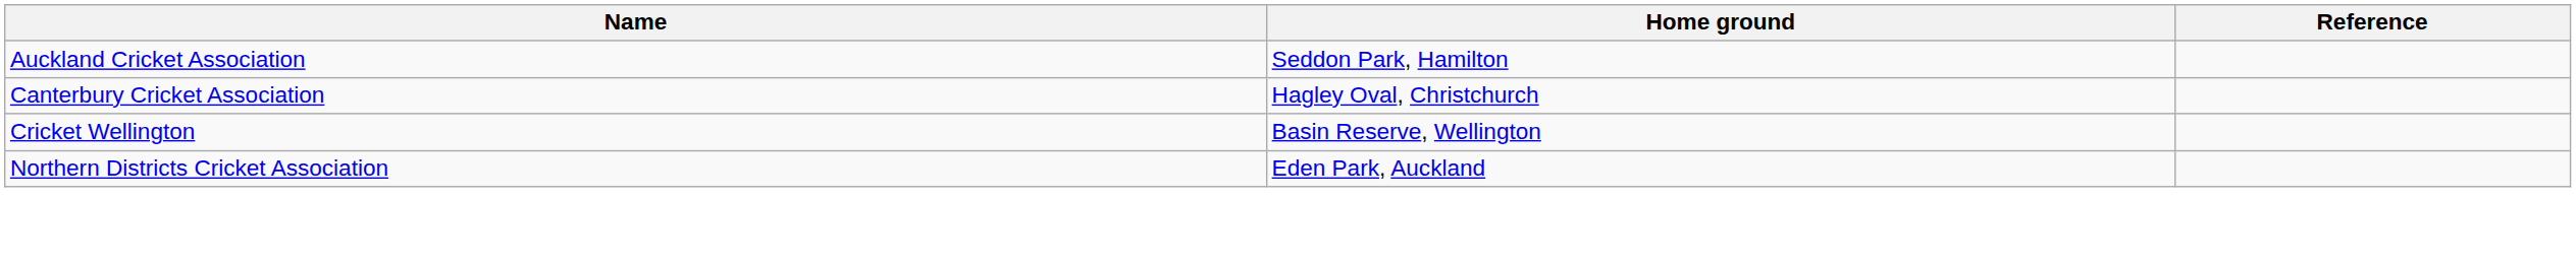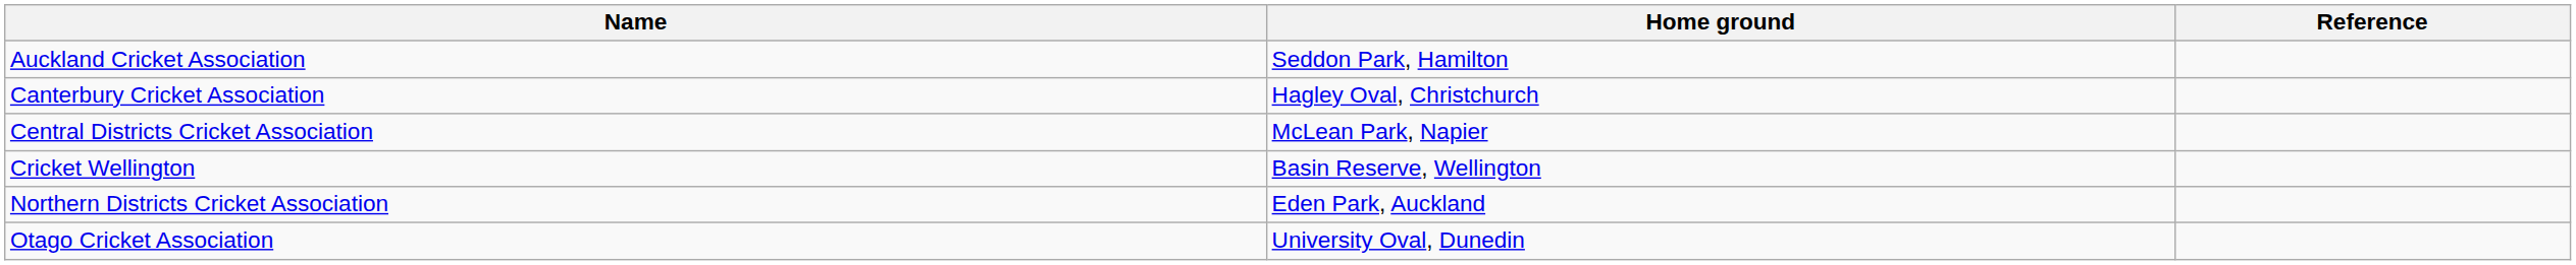 <table class="wikitable" style="width:90%;">
 <tr>
 <th>Name</th>
 <th>Home ground</th>
 <th>Reference</th>
 </tr>
 <tr>
 <td><a href='#'>Auckland Cricket Association</a></td>
 <td><a href='#'>Seddon Park</a>, <a href='#'>Hamilton</a></td>
 <td></td>
 </tr>
 <tr>
 <td><a href='#'>Canterbury Cricket Association</a></td>
 <td><a href='#'>Hagley Oval</a>, <a href='#'>Christchurch</a></td>
 <td></td>
 </tr>
 <tr>
+<td><a href='#'>Central Districts Cricket Association</a></td>
+<td><a href='#'>McLean Park</a>, <a href='#'>Napier</a></td>
+<td></td>
+</tr>
+<tr>
 <td><a href='#'>Cricket Wellington</a></td>
 <td><a href='#'>Basin Reserve</a>, <a href='#'>Wellington</a></td>
 <td></td>
 </tr>
 <tr>
 <td><a href='#'>Northern Districts Cricket Association</a></td>
 <td><a href='#'>Eden Park</a>, <a href='#'>Auckland</a></td>
 <td></td>
 </tr>
+<tr>
+<td><a href='#'>Otago Cricket Association</a></td>
+<td><a href='#'>University Oval</a>, <a href='#'>Dunedin</a></td>
+<td></td>
+</tr>
 </table>
